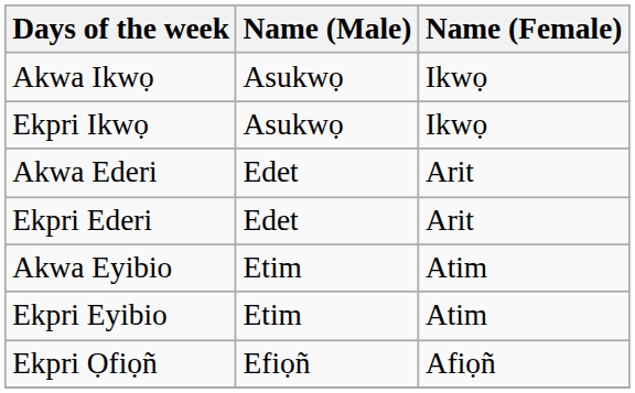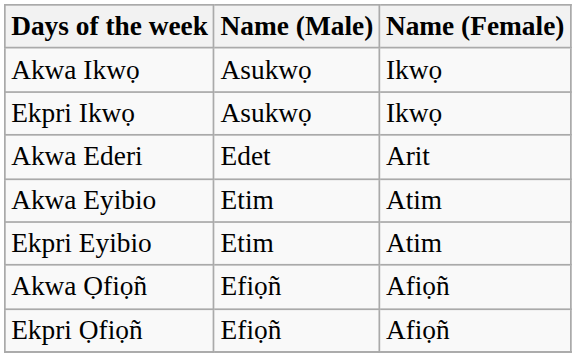 <table class="wikitable">
 <tr>
 <th>Days of the week</th>
 <th>Name (Male)</th>
 <th>Name (Female)</th>
 </tr>
 <tr>
 <td>Akwa Ikwọ</td>
 <td>Asukwọ</td>
 <td>Ikwọ</td>
 </tr>
 <tr>
 <td>Ekpri Ikwọ</td>
 <td>Asukwọ</td>
 <td>Ikwọ</td>
 </tr>
 <tr>
 <td>Akwa Ederi</td>
 <td>Edet</td>
 <td>Arit</td>
 </tr>
 <tr>
-<td>Ekpri Ederi</td>
-<td>Edet</td>
-<td>Arit</td>
-</tr>
-<tr>
 <td>Akwa Eyibio</td>
 <td>Etim</td>
 <td>Atim</td>
 </tr>
 <tr>
 <td>Ekpri Eyibio</td>
 <td>Etim</td>
 <td>Atim</td>
 </tr>
 <tr>
+<td>Akwa Ọfiọñ</td>
+<td>Efiọñ</td>
+<td>Afiọñ</td>
+</tr>
+<tr>
 <td>Ekpri Ọfiọñ</td>
 <td>Efiọñ</td>
 <td>Afiọñ</td>
 </tr>
 <tr>
 </tr>
 </table>
